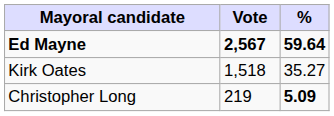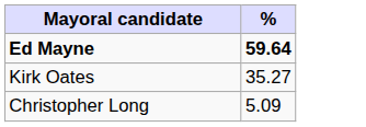 <table class="wikitable">
 <tr>
 <th style="background:#ddf;" width="200px">Mayoral candidate</th>
-<th style="background:#ddf;" width="50px">Vote</th>
 <th style="background:#ddf;" width="30px">%</th>
 </tr>
 <tr>
 <td><strong>Ed Mayne</strong></td>
-<td><strong>2,567</strong></td>
 <td><strong>59.64</strong></td>
 </tr>
 <tr>
 <td>Kirk Oates</td>
-<td>1,518</td>
 <td>35.27</td>
 </tr>
 <tr>
 <td>Christopher Long</td>
-<td>219</td>
-<td><strong>5.09</strong></td>
+<td>5.09</td>
 </tr>
 </table>
